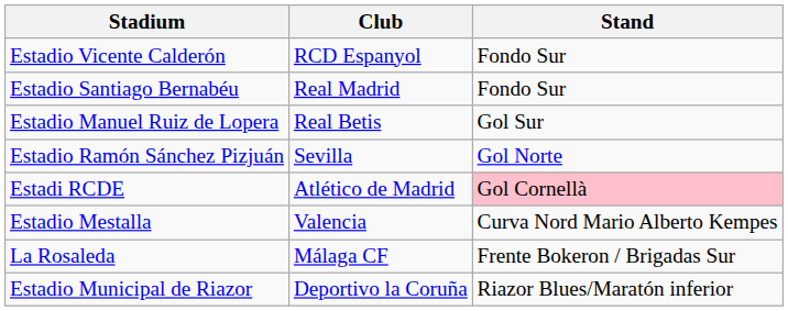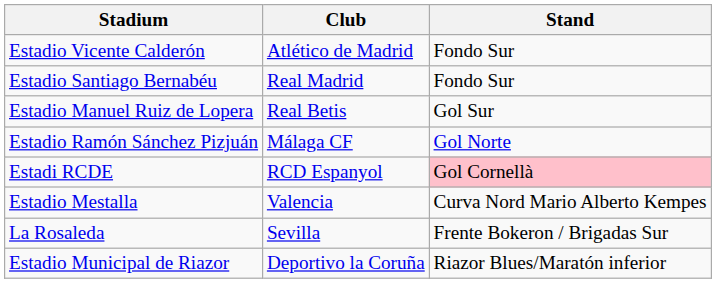 <table class="wikitable">
 <tr>
 <th>Stadium</th>
 <th>Club</th>
 <th>Stand</th>
 </tr>
 <tr>
 <td style="text-align:left;"><a href='#'>Estadio Vicente Calderón</a></td>
-<td><a href='#'>RCD Espanyol</a></td>
+<td><a href='#'>Atlético de Madrid</a></td>
 <td>Fondo Sur</td>
 </tr>
 <tr>
 <td style="text-align:left;"><a href='#'>Estadio Santiago Bernabéu</a></td>
 <td><a href='#'>Real Madrid</a></td>
 <td>Fondo Sur</td>
 </tr>
 <tr>
 <td style="text-align:left;"><a href='#'>Estadio Manuel Ruiz de Lopera</a></td>
 <td><a href='#'>Real Betis</a></td>
 <td>Gol Sur</td>
 </tr>
 <tr>
 <td style="text-align:left;"><a href='#'>Estadio Ramón Sánchez Pizjuán</a></td>
-<td><a href='#'>Sevilla</a></td>
+<td><a href='#'>Málaga CF</a></td>
 <td><a href='#'>Gol Norte</a></td>
 </tr>
 <tr>
 <td style="text-align:left;"><a href='#'>Estadi RCDE</a></td>
-<td><a href='#'>Atlético de Madrid</a></td>
+<td><a href='#'>RCD Espanyol</a></td>
 <td style="background: pink;">Gol Cornellà</td>
 </tr>
 <tr>
 <td style="text-align:left;"><a href='#'>Estadio Mestalla</a></td>
 <td><a href='#'>Valencia</a></td>
 <td>Curva Nord Mario Alberto Kempes</td>
 </tr>
 <tr>
 <td style="text-align:left;"><a href='#'>La Rosaleda</a></td>
-<td><a href='#'>Málaga CF</a></td>
+<td><a href='#'>Sevilla</a></td>
 <td>Frente Bokeron / Brigadas Sur</td>
 </tr>
 <tr>
 <td style="text-align:left;"><a href='#'>Estadio Municipal de Riazor</a></td>
 <td><a href='#'>Deportivo la Coruña</a></td>
 <td>Riazor Blues/Maratón inferior</td>
 </tr>
 </table>
